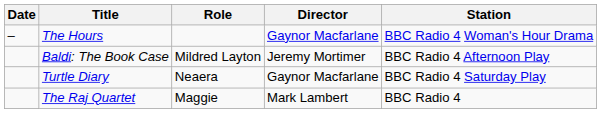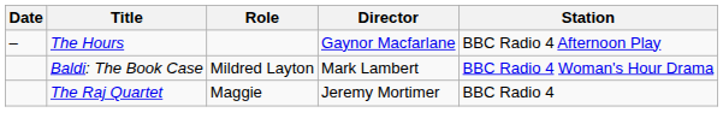 <table class="wikitable sortable">
 <tr>
 <th>Date</th>
 <th>Title</th>
 <th>Role</th>
 <th>Director</th>
 <th>Station</th>
 </tr>
 <tr>
 <td> – </td>
 <td><em><a href='#'>The Hours</a></em></td>
 <td></td>
 <td><a href='#'>Gaynor Macfarlane</a></td>
-<td><a href='#'>BBC Radio 4</a> <a href='#'>Woman's Hour Drama</a></td>
+<td>BBC Radio 4 <a href='#'>Afternoon Play</a></td>
 </tr>
 <tr>
 <td></td>
 <td><em><a href='#'>Baldi</a>: The Book Case</em></td>
 <td>Mildred Layton</td>
-<td>Jeremy Mortimer</td>
-<td>BBC Radio 4 <a href='#'>Afternoon Play</a></td>
-</tr>
-<tr>
-<td></td>
-<td><em><a href='#'>Turtle Diary</a></em></td>
-<td>Neaera</td>
-<td>Gaynor Macfarlane</td>
-<td>BBC Radio 4 <a href='#'>Saturday Play</a></td>
+<td>Mark Lambert</td>
+<td><a href='#'>BBC Radio 4</a> <a href='#'>Woman's Hour Drama</a></td>
 </tr>
 <tr>
 <td></td>
 <td><em><a href='#'>The Raj Quartet</a></em></td>
 <td>Maggie</td>
-<td>Mark Lambert</td>
+<td>Jeremy Mortimer</td>
 <td>BBC Radio 4</td>
 </tr>
 </table>
